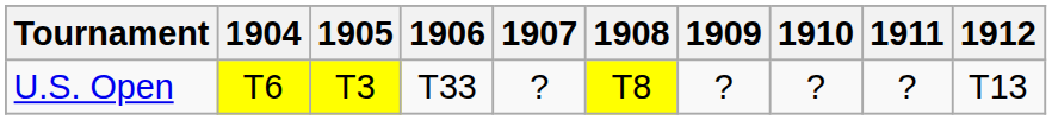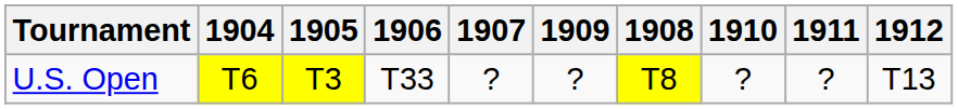 <table class="wikitable" style="font-size:95%;text-align:center;">
 <tr>
 <th>Tournament</th>
 <th>1904</th>
 <th>1905</th>
 <th>1906</th>
 <th>1907</th>
+<th>1909</th>
 <th>1908</th>
-<th>1909</th>
 <th>1910</th>
 <th>1911</th>
 <th>1912</th>
 </tr>
 <tr>
 <td align=left><a href='#'>U.S. Open</a></td>
 <td style="background:yellow;">T6</td>
 <td style="background:yellow;">T3</td>
 <td>T33</td>
 <td>?</td>
+<td>?</td>
 <td style="background:yellow;">T8</td>
-<td>?</td>
 <td>?</td>
 <td>?</td>
 <td>T13</td>
 </tr>
 </table>
